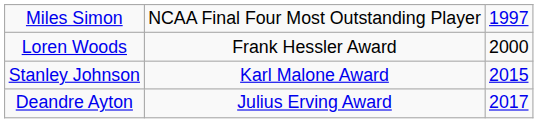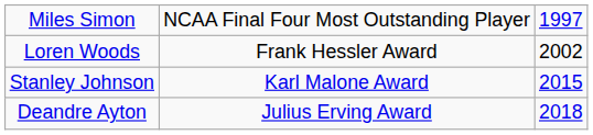 <table class="wikitable" style="text-align:center;">
 <tr>
 <td><a href='#'>Miles Simon</a></td>
 <td>NCAA Final Four Most Outstanding Player</td>
 <td><a href='#'>1997</a></td>
 </tr>
 <tr>
 <td><a href='#'>Loren Woods</a></td>
 <td>Frank Hessler Award</td>
-<td>2000</td>
+<td>2002</td>
 </tr>
 <tr>
 <td><a href='#'>Stanley Johnson</a></td>
 <td><a href='#'>Karl Malone Award</a></td>
 <td><a href='#'>2015</a></td>
 </tr>
 <tr>
 <td><a href='#'>Deandre Ayton</a></td>
 <td><a href='#'>Julius Erving Award</a></td>
-<td><a href='#'>2017</a></td>
+<td><a href='#'>2018</a></td>
 </tr>
 </table>
